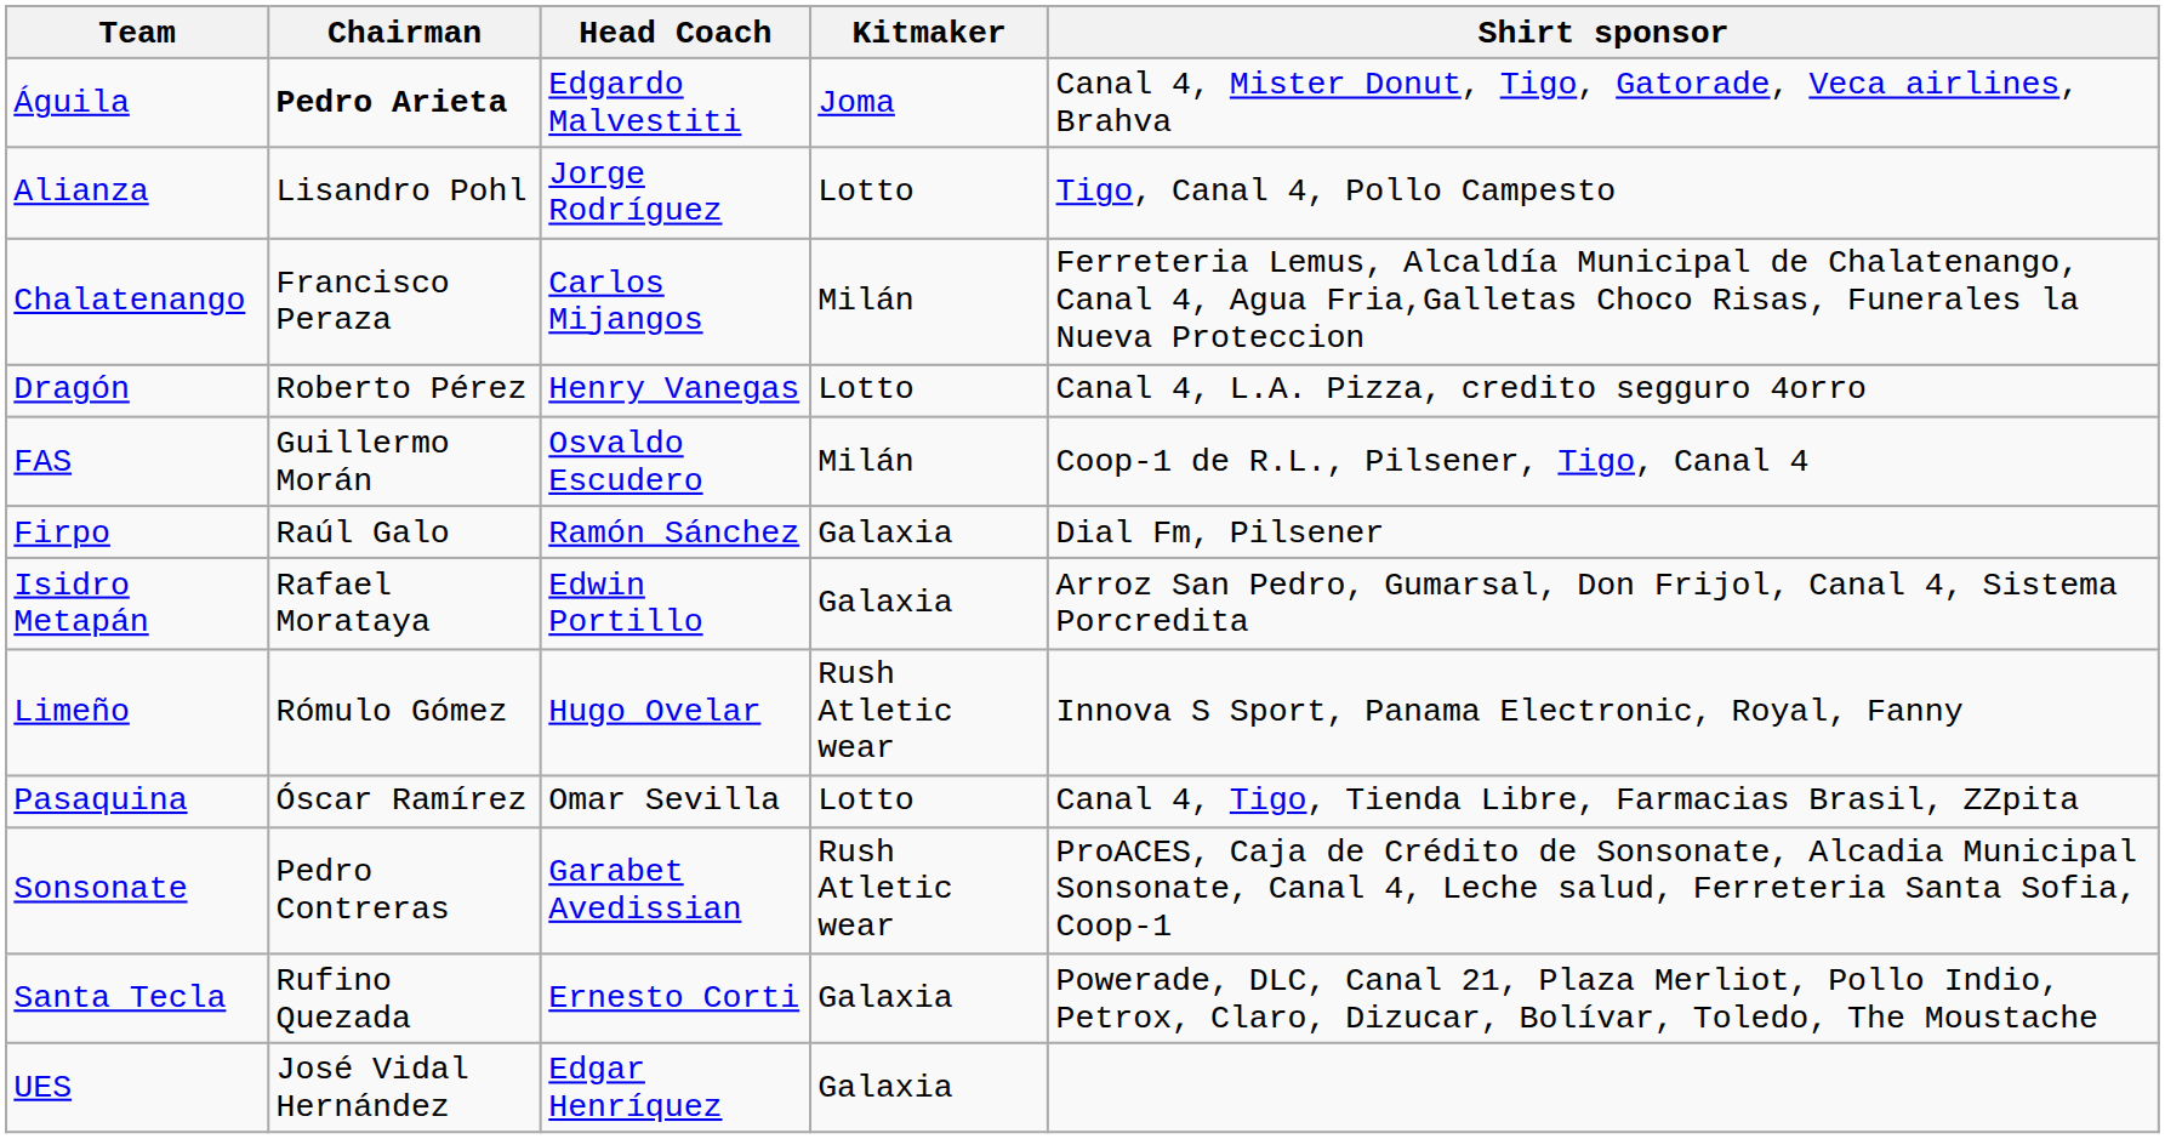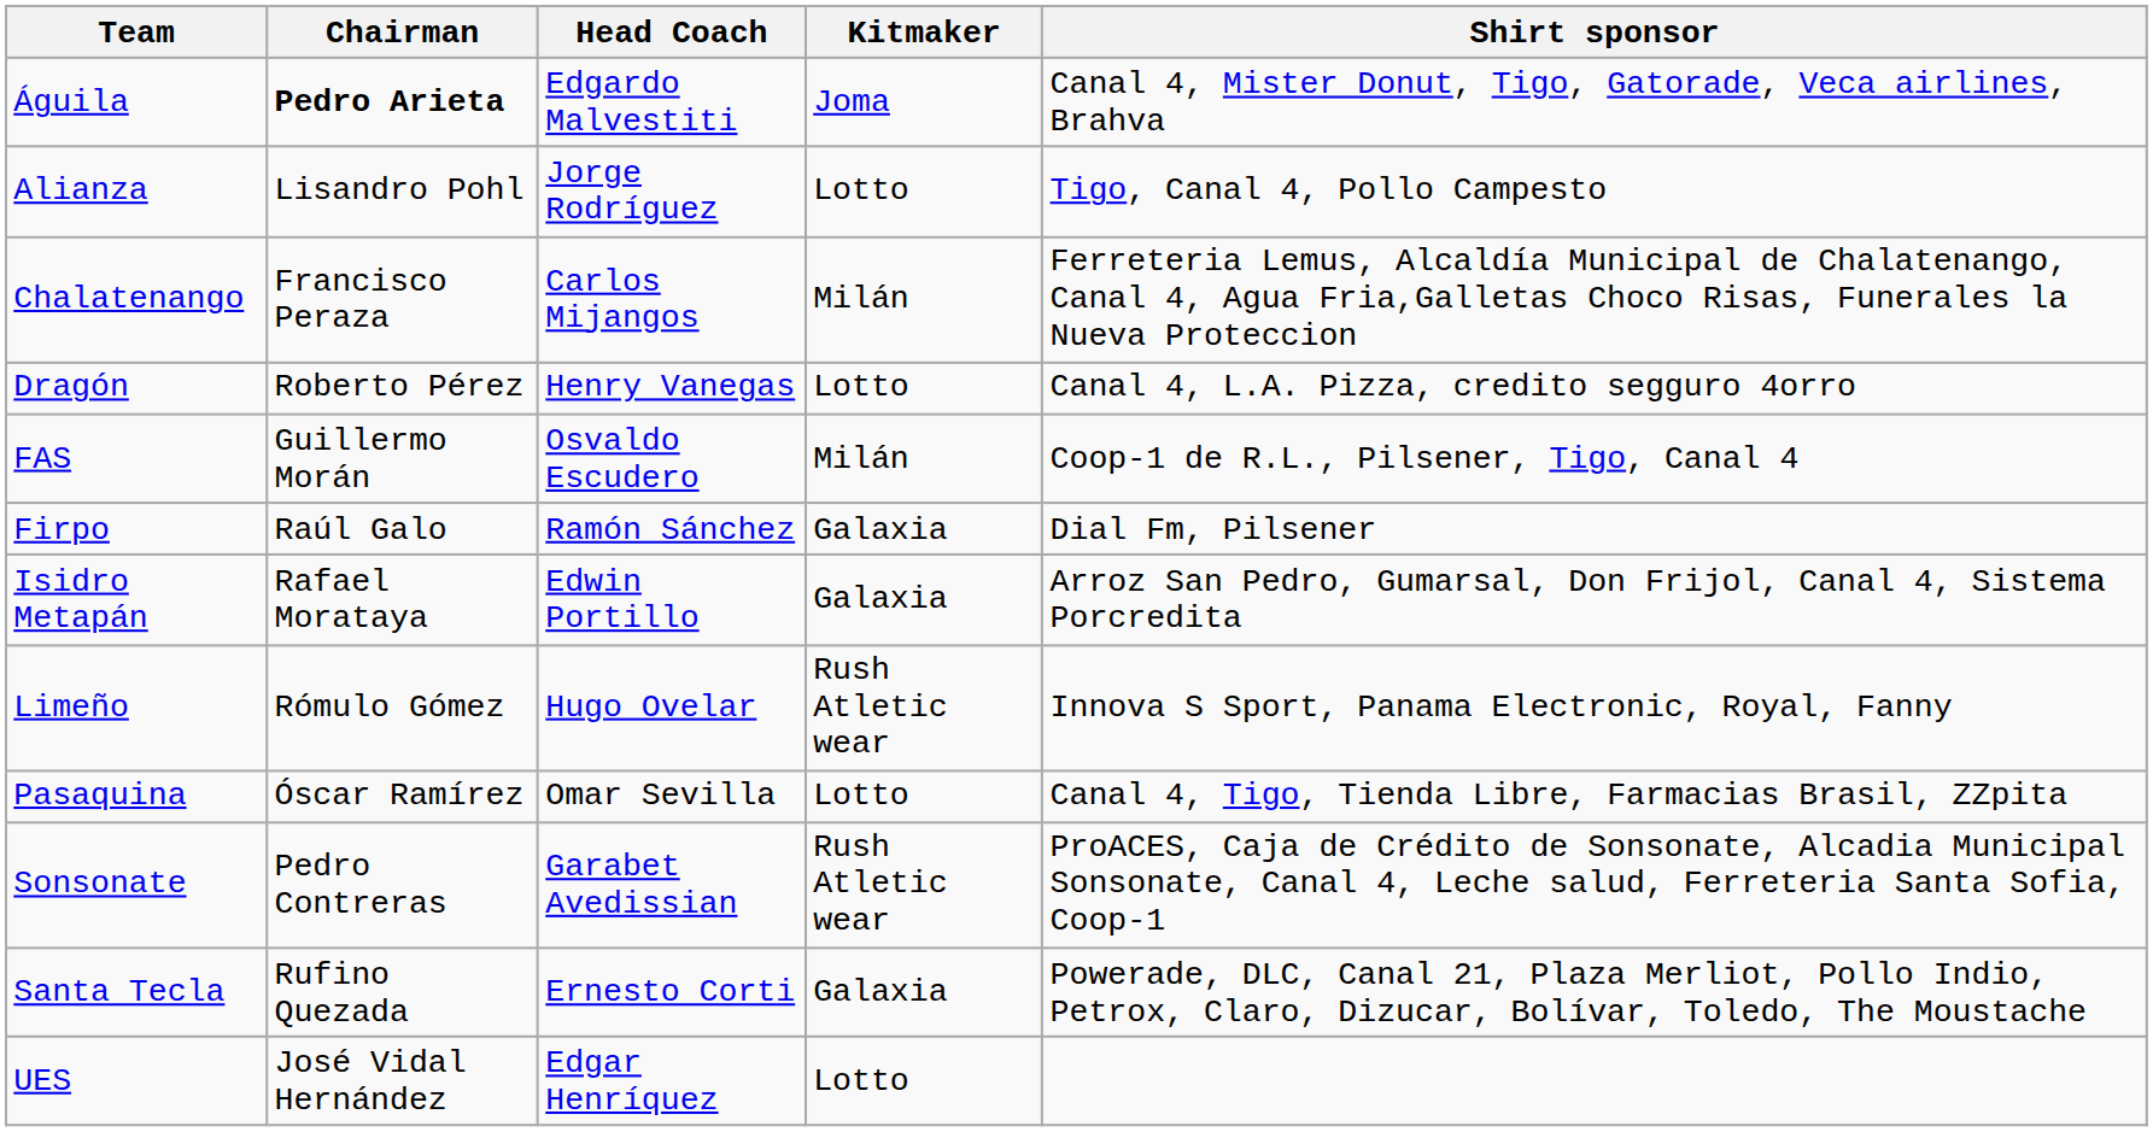 <table class="wikitable sortable" style="text-align: left;">
 <tr>
 <th>Team</th>
 <th>Chairman</th>
 <th>Head Coach</th>
 <th>Kitmaker</th>
 <th>Shirt sponsor</th>
 </tr>
 <tr>
 <td><a href='#'>Águila</a></td>
 <td><strong> Pedro Arieta</strong></td>
 <td> <a href='#'>Edgardo Malvestiti</a></td>
 <td><a href='#'>Joma</a></td>
 <td>Canal 4, <a href='#'>Mister Donut</a>, <a href='#'>Tigo</a>, <a href='#'>Gatorade</a>, <a href='#'>Veca airlines</a>, Brahva</td>
 </tr>
 <tr>
 <td><a href='#'>Alianza</a></td>
 <td> Lisandro Pohl</td>
 <td> <a href='#'>Jorge Rodríguez</a></td>
 <td>Lotto</td>
 <td><a href='#'>Tigo</a>, Canal 4,  Pollo Campesto</td>
 </tr>
 <tr>
 <td><a href='#'>Chalatenango</a></td>
 <td> Francisco Peraza</td>
 <td> <a href='#'>Carlos Mijangos</a></td>
 <td>Milán</td>
 <td>Ferreteria Lemus, Alcaldía Municipal de Chalatenango, Canal 4, Agua Fria,Galletas Choco Risas, Funerales la Nueva Proteccion</td>
 </tr>
 <tr>
 <td><a href='#'>Dragón</a></td>
 <td> Roberto Pérez</td>
 <td> <a href='#'>Henry Vanegas</a></td>
 <td>Lotto</td>
 <td>Canal 4, L.A. Pizza, credito segguro 4orro</td>
 </tr>
 <tr>
 <td><a href='#'>FAS</a></td>
 <td> Guillermo Morán</td>
 <td> <a href='#'>Osvaldo Escudero</a></td>
 <td>Milán</td>
 <td>Coop-1 de R.L., Pilsener, <a href='#'>Tigo</a>, Canal 4</td>
 </tr>
 <tr>
 <td><a href='#'>Firpo</a></td>
 <td> Raúl Galo</td>
 <td> <a href='#'>Ramón Sánchez</a></td>
 <td>Galaxia</td>
 <td>Dial Fm, Pilsener</td>
 </tr>
 <tr>
 <td><a href='#'>Isidro Metapán</a></td>
 <td> Rafael Morataya</td>
 <td> <a href='#'>Edwin Portillo</a></td>
 <td>Galaxia</td>
 <td>Arroz San Pedro, Gumarsal, Don Frijol, Canal 4, Sistema Porcredita</td>
 </tr>
 <tr>
 <td><a href='#'>Limeño</a></td>
 <td> Rómulo Gómez</td>
 <td> <a href='#'>Hugo Ovelar</a></td>
 <td>Rush Atletic wear</td>
 <td>Innova S Sport, Panama Electronic, Royal, Fanny</td>
 </tr>
 <tr>
 <td><a href='#'>Pasaquina</a></td>
 <td> Óscar Ramírez</td>
 <td> Omar Sevilla</td>
 <td>Lotto</td>
 <td>Canal 4, <a href='#'>Tigo</a>, Tienda Libre, Farmacias Brasil, ZZpita</td>
 </tr>
 <tr>
 <td><a href='#'>Sonsonate</a></td>
 <td> Pedro Contreras</td>
 <td> <a href='#'>Garabet Avedissian</a></td>
 <td>Rush Atletic wear</td>
 <td>ProACES, Caja de Crédito de Sonsonate, Alcadia Municipal Sonsonate, Canal 4, Leche salud, Ferreteria Santa Sofia, Coop-1</td>
 </tr>
 <tr>
 <td><a href='#'>Santa Tecla</a></td>
 <td> Rufino Quezada</td>
 <td> <a href='#'>Ernesto Corti</a></td>
 <td>Galaxia</td>
 <td>Powerade, DLC, Canal 21, Plaza Merliot, Pollo Indio, Petrox, Claro, Dizucar, Bolívar, Toledo, The Moustache</td>
 </tr>
 <tr>
 <td><a href='#'>UES</a></td>
 <td> José Vidal Hernández</td>
 <td> <a href='#'>Edgar Henríquez</a></td>
-<td>Galaxia</td>
+<td>Lotto</td>
 <td></td>
 </tr>
 </table>
